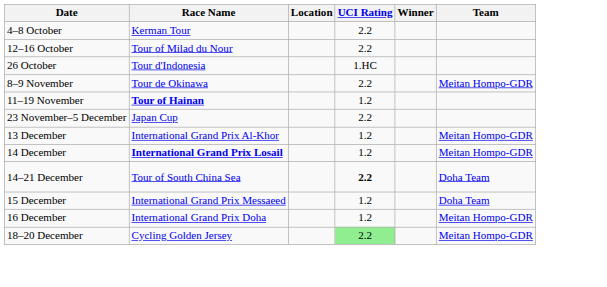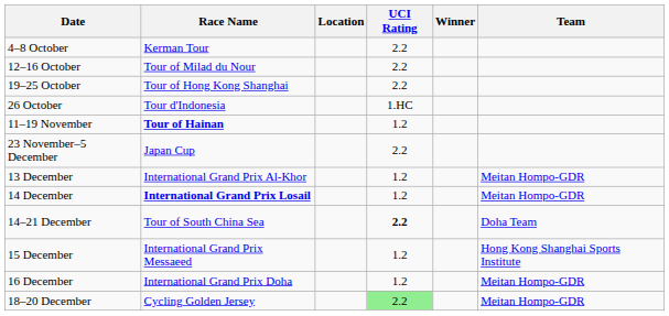 <table class="wikitable sortable">
 <tr>
 <th>Date</th>
 <th>Race Name</th>
 <th>Location</th>
 <th><a href='#'>UCI Rating</a></th>
 <th>Winner</th>
 <th>Team</th>
 </tr>
 <tr>
 <td>4–8 October</td>
 <td><a href='#'>Kerman Tour</a></td>
 <td></td>
 <td align=center>2.2</td>
 <td></td>
 <td></td>
 </tr>
 <tr>
 <td>12–16 October</td>
 <td><a href='#'>Tour of Milad du Nour</a></td>
 <td></td>
 <td align=center>2.2</td>
 <td></td>
 <td></td>
 </tr>
 <tr>
+<td>19–25 October</td>
+<td><a href='#'>Tour of Hong Kong Shanghai</a></td>
+<td><br></td>
+<td align=center>2.2</td>
+<td></td>
+<td></td>
+</tr>
+<tr>
 <td>26 October</td>
 <td><a href='#'>Tour d'Indonesia</a></td>
 <td></td>
 <td align=center>1.HC</td>
 <td></td>
 <td></td>
-</tr>
-<tr>
-<td>8–9 November</td>
-<td><a href='#'>Tour de Okinawa</a></td>
-<td></td>
-<td align=center>2.2</td>
-<td></td>
-<td><a href='#'>Meitan Hompo-GDR</a></td>
 </tr>
 <tr>
 <td>11–19 November</td>
 <td><strong><a href='#'>Tour of Hainan</a></strong></td>
 <td></td>
 <td align=center>1.2</td>
 <td></td>
 <td></td>
 </tr>
 <tr>
 <td>23 November–5 December</td>
 <td><a href='#'>Japan Cup</a></td>
 <td></td>
 <td align=center>2.2</td>
 <td></td>
 <td></td>
 </tr>
 <tr>
 <td>13 December</td>
 <td><a href='#'>International Grand Prix Al-Khor</a></td>
 <td></td>
 <td align=center>1.2</td>
 <td></td>
 <td><a href='#'>Meitan Hompo-GDR</a></td>
 </tr>
 <tr>
 <td>14 December</td>
 <td><strong><a href='#'>International Grand Prix Losail</a></strong></td>
 <td></td>
 <td align=center>1.2</td>
 <td></td>
 <td><a href='#'>Meitan Hompo-GDR</a></td>
 </tr>
 <tr>
 <td>14–21 December</td>
 <td><a href='#'>Tour of South China Sea</a></td>
 <td><br><br></td>
 <td align=center><strong>2.2</strong></td>
 <td></td>
 <td><a href='#'>Doha Team</a></td>
 </tr>
 <tr>
 <td>15 December</td>
 <td><a href='#'>International Grand Prix Messaeed</a></td>
 <td></td>
 <td align=center>1.2</td>
 <td></td>
-<td><a href='#'>Doha Team</a></td>
+<td><a href='#'>Hong Kong Shanghai Sports Institute</a></td>
 </tr>
 <tr>
 <td>16 December</td>
 <td><a href='#'>International Grand Prix Doha</a></td>
 <td></td>
 <td align=center>1.2</td>
 <td></td>
 <td><a href='#'>Meitan Hompo-GDR</a></td>
 </tr>
 <tr>
 <td>18–20 December</td>
 <td><a href='#'>Cycling Golden Jersey</a></td>
 <td></td>
 <td align=center style="background: lightgreen;">2.2</td>
 <td></td>
 <td><a href='#'>Meitan Hompo-GDR</a></td>
 </tr>
 </table>
